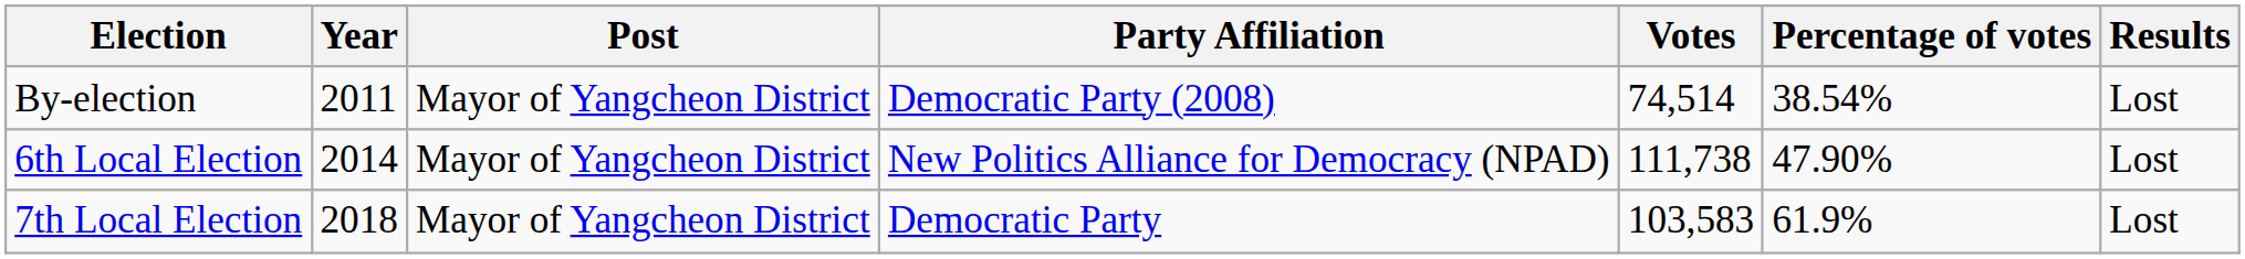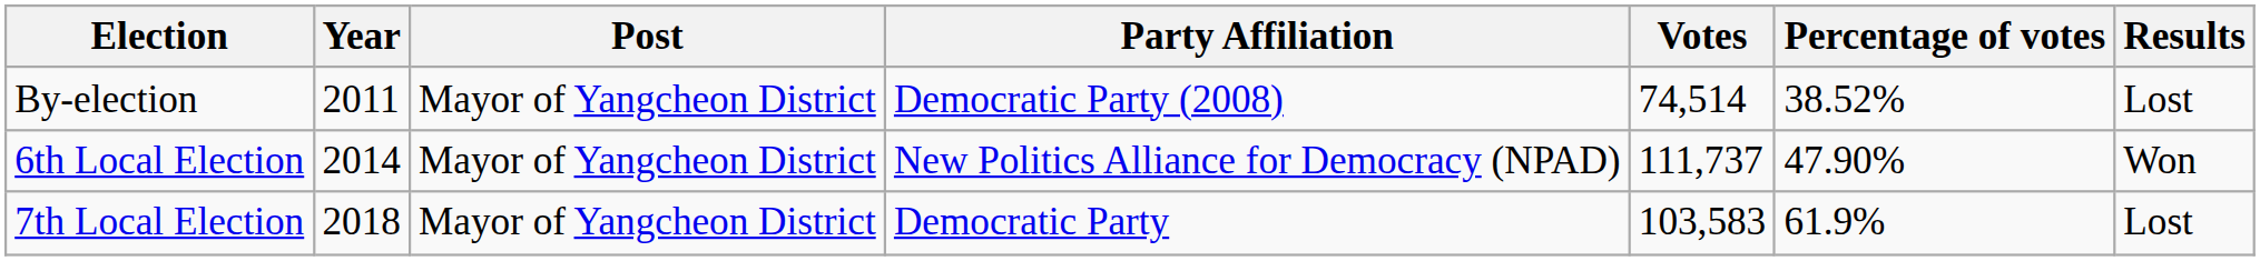 <table class="wikitable">
 <tr>
 <th>Election</th>
 <th>Year</th>
 <th>Post</th>
 <th>Party Affiliation</th>
 <th>Votes</th>
 <th>Percentage of votes</th>
 <th>Results</th>
 </tr>
 <tr>
 <td>By-election</td>
 <td>2011</td>
 <td>Mayor of <a href='#'>Yangcheon District</a></td>
 <td><a href='#'>Democratic Party (2008)</a></td>
 <td>74,514</td>
-<td>38.54%</td>
+<td>38.52%</td>
 <td>Lost</td>
 </tr>
 <tr>
 <td><a href='#'>6th Local Election</a></td>
 <td>2014</td>
 <td>Mayor of <a href='#'>Yangcheon District</a></td>
 <td><a href='#'>New Politics Alliance for Democracy</a> (NPAD)</td>
-<td>111,738</td>
+<td>111,737</td>
 <td>47.90%</td>
-<td>Lost</td>
+<td>Won</td>
 </tr>
 <tr>
 <td><a href='#'>7th Local Election</a></td>
 <td>2018</td>
 <td>Mayor of <a href='#'>Yangcheon District</a></td>
 <td><a href='#'>Democratic Party</a></td>
 <td>103,583</td>
 <td>61.9%</td>
 <td>Lost</td>
 </tr>
 </table>
